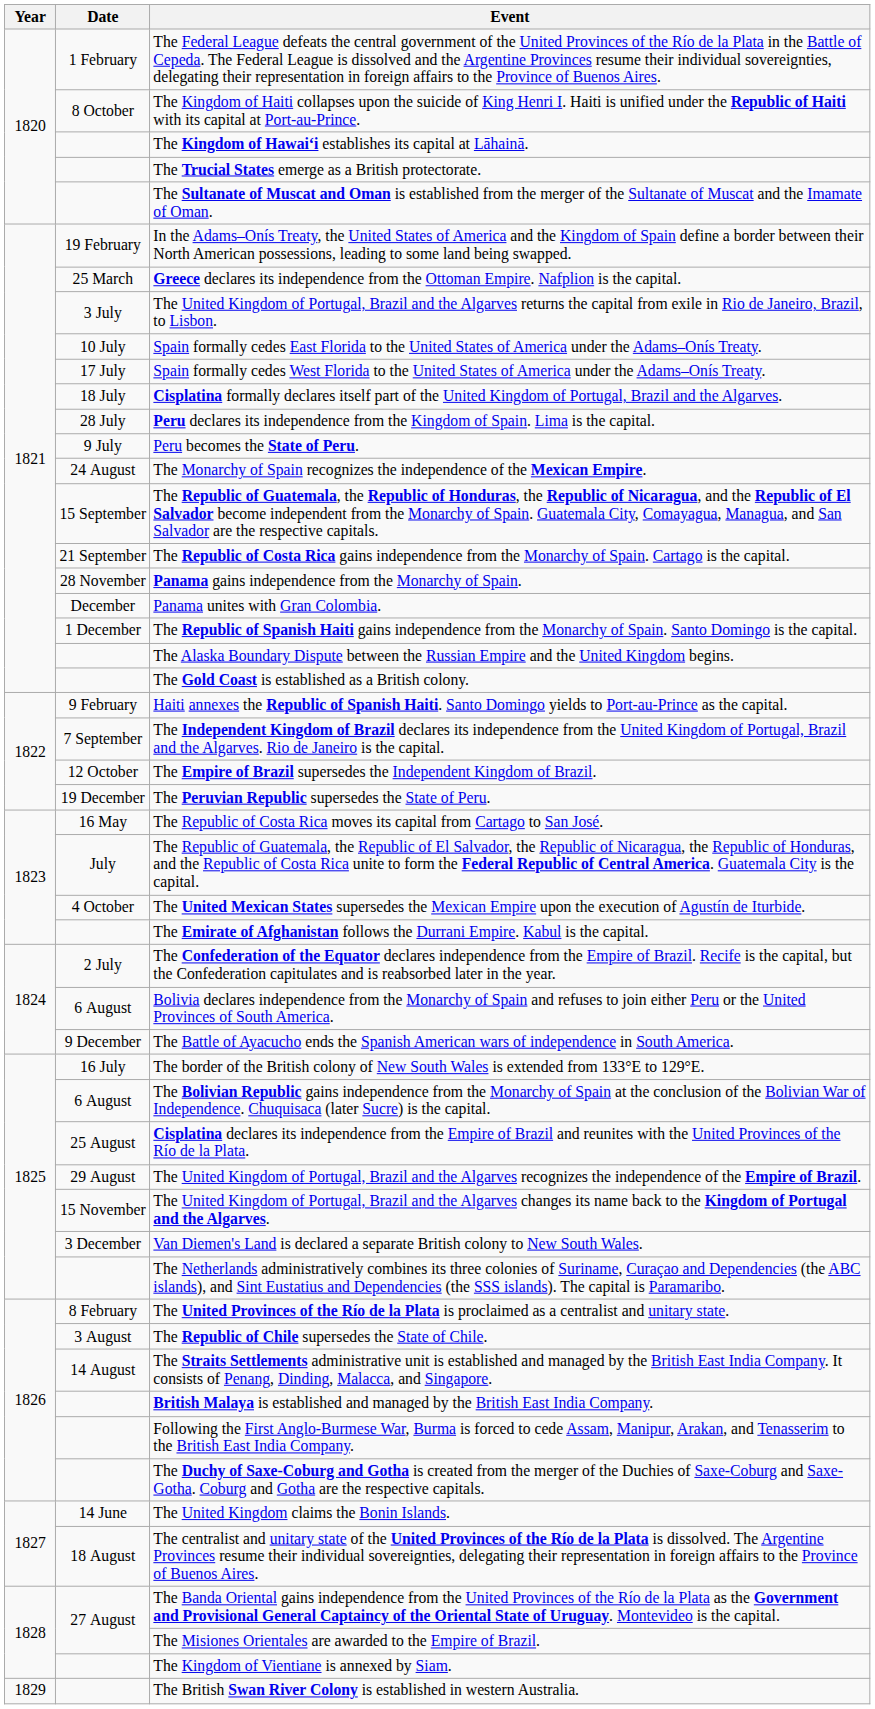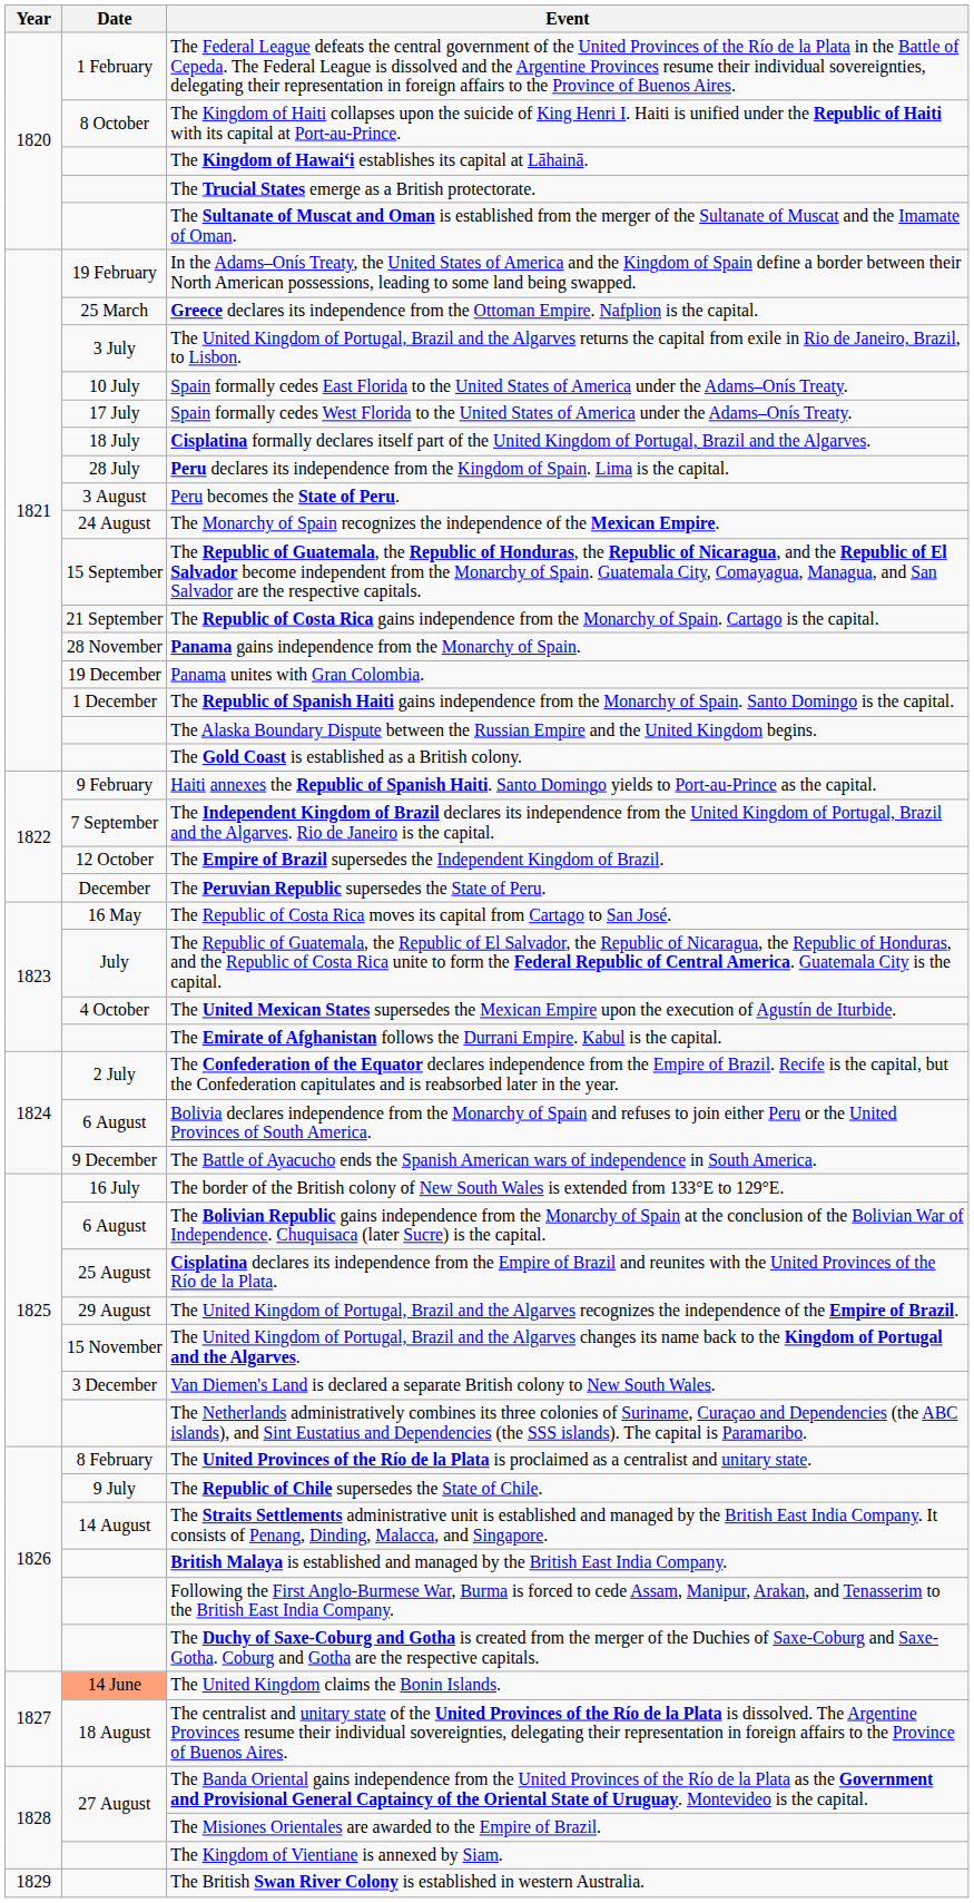 <table class=wikitable style="width:100%;">
 <tr>
 <th style="width:6%">Year</th>
 <th style="width:8%">Date</th>
 <th style="width:86%">Event</th>
 </tr>
 <tr>
 <td rowspan=5 align=center>1820</td>
 <td align=center>1 February</td>
 <td>The <a href='#'>Federal League</a> defeats the central government of the <a href='#'>United Provinces of the Río de la Plata</a> in the <a href='#'>Battle of Cepeda</a>. The Federal League is dissolved and the <a href='#'>Argentine Provinces</a> resume their individual sovereignties, delegating their representation in foreign affairs to the <a href='#'>Province of Buenos Aires</a>.</td>
 </tr>
 <tr>
 <td align=center>8 October</td>
 <td>The <a href='#'>Kingdom of Haiti</a> collapses upon the suicide of <a href='#'>King Henri I</a>. Haiti is unified under the <strong><a href='#'>Republic of Haiti</a></strong> with its capital at <a href='#'>Port-au-Prince</a>.</td>
 </tr>
 <tr>
 <td></td>
 <td>The <strong><a href='#'>Kingdom of Hawaiʻi</a></strong> establishes its capital at <a href='#'>Lāhainā</a>.</td>
 </tr>
 <tr>
 <td></td>
 <td>The <strong><a href='#'>Trucial States</a></strong> emerge as a British protectorate.</td>
 </tr>
 <tr>
 <td></td>
 <td>The <strong><a href='#'>Sultanate of Muscat and Oman</a></strong> is established from the merger of the <a href='#'>Sultanate of Muscat</a> and the <a href='#'>Imamate of Oman</a>.</td>
 </tr>
 <tr>
 <td rowspan=16 align=center>1821</td>
 <td align=center>19 February</td>
 <td>In the <a href='#'>Adams–Onís Treaty</a>, the <a href='#'>United States of America</a> and the <a href='#'>Kingdom of Spain</a> define a border between their North American possessions, leading to some land being swapped.</td>
 </tr>
 <tr>
 <td align=center>25 March</td>
 <td><strong><a href='#'>Greece</a></strong> declares its independence from the <a href='#'>Ottoman Empire</a>. <a href='#'>Nafplion</a> is the capital.</td>
 </tr>
 <tr>
 <td align=center>3 July</td>
 <td>The <a href='#'>United Kingdom of Portugal, Brazil and the Algarves</a> returns the capital from exile in <a href='#'>Rio de Janeiro, Brazil</a>, to <a href='#'>Lisbon</a>.</td>
 </tr>
 <tr>
 <td align=center>10 July</td>
 <td><a href='#'>Spain</a> formally cedes <a href='#'>East Florida</a> to the <a href='#'>United States of America</a> under the <a href='#'>Adams–Onís Treaty</a>.</td>
 </tr>
 <tr>
 <td align=center>17 July</td>
 <td><a href='#'>Spain</a> formally cedes <a href='#'>West Florida</a> to the <a href='#'>United States of America</a> under the <a href='#'>Adams–Onís Treaty</a>.</td>
 </tr>
 <tr>
 <td align=center>18 July</td>
 <td><strong><a href='#'>Cisplatina</a></strong> formally declares itself part of the <a href='#'>United Kingdom of Portugal, Brazil and the Algarves</a>.</td>
 </tr>
 <tr>
 <td align=center>28 July</td>
 <td><strong><a href='#'>Peru</a></strong> declares its independence from the <a href='#'>Kingdom of Spain</a>. <a href='#'>Lima</a> is the capital.</td>
 </tr>
 <tr>
-<td align=center>9 July</td>
+<td align=center>3 August</td>
 <td><a href='#'>Peru</a> becomes the <strong><a href='#'>State of Peru</a></strong>.</td>
 </tr>
 <tr>
 <td align=center>24 August</td>
 <td>The <a href='#'>Monarchy of Spain</a> recognizes the independence of the <strong><a href='#'>Mexican Empire</a></strong>.</td>
 </tr>
 <tr>
 <td align=center>15 September</td>
 <td>The <strong><a href='#'>Republic of Guatemala</a></strong>, the <strong><a href='#'>Republic of Honduras</a></strong>, the <strong><a href='#'>Republic of Nicaragua</a></strong>, and the <strong><a href='#'>Republic of El Salvador</a></strong> become independent from the <a href='#'>Monarchy of Spain</a>. <a href='#'>Guatemala City</a>, <a href='#'>Comayagua</a>, <a href='#'>Managua</a>, and <a href='#'>San Salvador</a> are the respective capitals.</td>
 </tr>
 <tr>
 <td align=center>21 September</td>
 <td>The <strong><a href='#'>Republic of Costa Rica</a></strong> gains independence from the <a href='#'>Monarchy of Spain</a>. <a href='#'>Cartago</a> is the capital.</td>
 </tr>
 <tr>
 <td align=center>28 November</td>
 <td><strong><a href='#'>Panama</a></strong> gains independence from the <a href='#'>Monarchy of Spain</a>.</td>
 </tr>
 <tr>
-<td align=center>December</td>
+<td align=center>19 December</td>
 <td><a href='#'>Panama</a> unites with <a href='#'>Gran Colombia</a>.</td>
 </tr>
 <tr>
 <td align=center>1 December</td>
 <td>The <strong><a href='#'>Republic of Spanish Haiti</a></strong> gains independence from the <a href='#'>Monarchy of Spain</a>. <a href='#'>Santo Domingo</a> is the capital.</td>
 </tr>
 <tr>
 <td></td>
 <td>The <a href='#'>Alaska Boundary Dispute</a> between the <a href='#'>Russian Empire</a> and the <a href='#'>United Kingdom</a> begins.</td>
 </tr>
 <tr>
 <td></td>
 <td>The <strong><a href='#'>Gold Coast</a></strong> is established as a British colony.</td>
 </tr>
 <tr>
 <td rowspan=4 align=center>1822</td>
 <td align=center>9 February</td>
 <td><a href='#'>Haiti</a> <a href='#'>annexes</a> the <strong><a href='#'>Republic of Spanish Haiti</a></strong>. <a href='#'>Santo Domingo</a> yields to <a href='#'>Port-au-Prince</a> as the capital.</td>
 </tr>
 <tr>
 <td align=center>7 September</td>
 <td>The <strong><a href='#'>Independent Kingdom of Brazil</a></strong> declares its independence from the <a href='#'>United Kingdom of Portugal, Brazil and the Algarves</a>. <a href='#'>Rio de Janeiro</a> is the capital.</td>
 </tr>
 <tr>
 <td align=center>12 October</td>
 <td>The <strong><a href='#'>Empire of Brazil</a></strong> supersedes the <a href='#'>Independent Kingdom of Brazil</a>.</td>
 </tr>
 <tr>
-<td align=center>19 December</td>
+<td align=center>December</td>
 <td>The <strong><a href='#'>Peruvian Republic</a></strong> supersedes the <a href='#'>State of Peru</a>.</td>
 </tr>
 <tr>
 <td rowspan=4 align=center>1823</td>
 <td align=center>16 May</td>
 <td>The <a href='#'>Republic of Costa Rica</a> moves its capital from <a href='#'>Cartago</a> to <a href='#'>San José</a>.</td>
 </tr>
 <tr>
 <td align=center>July</td>
 <td>The <a href='#'>Republic of Guatemala</a>, the <a href='#'>Republic of El Salvador</a>, the <a href='#'>Republic of Nicaragua</a>, the <a href='#'>Republic of Honduras</a>, and the <a href='#'>Republic of Costa Rica</a> unite to form the <strong><a href='#'>Federal Republic of Central America</a></strong>. <a href='#'>Guatemala City</a> is the capital.</td>
 </tr>
 <tr>
 <td align=center>4 October</td>
 <td>The <strong><a href='#'>United Mexican States</a></strong> supersedes the <a href='#'>Mexican Empire</a> upon the execution of <a href='#'>Agustín de Iturbide</a>.</td>
 </tr>
 <tr>
 <td></td>
 <td>The <strong><a href='#'>Emirate of Afghanistan</a></strong> follows the <a href='#'>Durrani Empire</a>. <a href='#'>Kabul</a> is the capital.</td>
 </tr>
 <tr>
 <td rowspan=3 align=center>1824</td>
 <td align=center>2 July</td>
 <td>The <strong><a href='#'>Confederation of the Equator</a></strong> declares independence from the <a href='#'>Empire of Brazil</a>. <a href='#'>Recife</a> is the capital, but the Confederation capitulates and is reabsorbed later in the year.</td>
 </tr>
 <tr>
 <td align=center>6 August</td>
 <td><a href='#'>Bolivia</a> declares independence from the <a href='#'>Monarchy of Spain</a> and refuses to join either <a href='#'>Peru</a> or the <a href='#'>United Provinces of South America</a>.</td>
 </tr>
 <tr>
 <td align=center>9 December</td>
 <td>The <a href='#'>Battle of Ayacucho</a> ends the <a href='#'>Spanish American wars of independence</a> in <a href='#'>South America</a>.</td>
 </tr>
 <tr>
 <td rowspan=7 align=center>1825</td>
 <td align=center>16 July</td>
 <td>The border of the British colony of <a href='#'>New South Wales</a> is extended from 133°E to 129°E.</td>
 </tr>
 <tr>
 <td align=center>6 August</td>
 <td>The <strong><a href='#'>Bolivian Republic</a></strong> gains independence from the <a href='#'>Monarchy of Spain</a> at the conclusion of the <a href='#'>Bolivian War of Independence</a>. <a href='#'>Chuquisaca</a> (later <a href='#'>Sucre</a>) is the capital.</td>
 </tr>
 <tr>
 <td align=center>25 August</td>
 <td><strong><a href='#'>Cisplatina</a></strong> declares its independence from the <a href='#'>Empire of Brazil</a> and reunites with the <a href='#'>United Provinces of the Río de la Plata</a>.</td>
 </tr>
 <tr>
 <td align=center>29 August</td>
 <td>The <a href='#'>United Kingdom of Portugal, Brazil and the Algarves</a> recognizes the independence of the <strong><a href='#'>Empire of Brazil</a></strong>.</td>
 </tr>
 <tr>
 <td align=center>15 November</td>
 <td>The <a href='#'>United Kingdom of Portugal, Brazil and the Algarves</a> changes its name back to the <strong><a href='#'>Kingdom of Portugal and the Algarves</a></strong>.</td>
 </tr>
 <tr>
 <td align=center>3 December</td>
 <td><a href='#'>Van Diemen's Land</a> is declared a separate British colony to <a href='#'>New South Wales</a>.</td>
 </tr>
 <tr>
 <td></td>
 <td>The <a href='#'>Netherlands</a> administratively combines its three colonies of <a href='#'>Suriname</a>, <a href='#'>Curaçao and Dependencies</a> (the <a href='#'>ABC islands</a>), and <a href='#'>Sint Eustatius and Dependencies</a> (the <a href='#'>SSS islands</a>). The capital is <a href='#'>Paramaribo</a>.</td>
 </tr>
 <tr>
 <td rowspan=6 align=center>1826</td>
 <td align=center>8 February</td>
 <td>The <strong><a href='#'>United Provinces of the Río de la Plata</a></strong> is proclaimed as a centralist and <a href='#'>unitary state</a>.</td>
 </tr>
 <tr>
-<td align=center>3 August</td>
+<td align=center>9 July</td>
 <td>The <strong><a href='#'>Republic of Chile</a></strong> supersedes the <a href='#'>State of Chile</a>.</td>
 </tr>
 <tr>
 <td align=center>14 August</td>
 <td>The <strong><a href='#'>Straits Settlements</a></strong> administrative unit is established and managed by the <a href='#'>British East India Company</a>. It consists of <a href='#'>Penang</a>, <a href='#'>Dinding</a>, <a href='#'>Malacca</a>, and <a href='#'>Singapore</a>.</td>
 </tr>
 <tr>
 <td></td>
 <td><strong><a href='#'>British Malaya</a></strong> is established and managed by the <a href='#'>British East India Company</a>.</td>
 </tr>
 <tr>
 <td></td>
 <td>Following the <a href='#'>First Anglo-Burmese War</a>, <a href='#'>Burma</a> is forced to cede <a href='#'>Assam</a>, <a href='#'>Manipur</a>, <a href='#'>Arakan</a>, and <a href='#'>Tenasserim</a> to the <a href='#'>British East India Company</a>.</td>
 </tr>
 <tr>
 <td></td>
 <td>The <strong><a href='#'>Duchy of Saxe-Coburg and Gotha</a></strong> is created from the merger of the Duchies of <a href='#'>Saxe-Coburg</a> and <a href='#'>Saxe-Gotha</a>. <a href='#'>Coburg</a> and <a href='#'>Gotha</a> are the respective capitals.</td>
 </tr>
 <tr>
 <td rowspan=2 align=center>1827</td>
-<td align=center>14 June</td>
+<td align=center style="background: lightsalmon;">14 June</td>
 <td>The <a href='#'>United Kingdom</a> claims the <a href='#'>Bonin Islands</a>.</td>
 </tr>
 <tr>
 <td align=center>18 August</td>
 <td>The centralist and <a href='#'>unitary state</a> of the <strong><a href='#'>United Provinces of the Río de la Plata</a></strong> is dissolved. The <a href='#'>Argentine Provinces</a> resume their individual sovereignties, delegating their representation in foreign affairs to the <a href='#'>Province of Buenos Aires</a>.</td>
 </tr>
 <tr>
 <td rowspan=3 align=center>1828</td>
 <td rowspan=2 align=center>27 August</td>
 <td>The <a href='#'>Banda Oriental</a> gains independence from the <a href='#'>United Provinces of the Río de la Plata</a> as the <strong><a href='#'>Government and Provisional General Captaincy of the Oriental State of Uruguay</a></strong>. <a href='#'>Montevideo</a> is the capital.</td>
 </tr>
 <tr>
 <td>The <a href='#'>Misiones Orientales</a> are awarded to the <a href='#'>Empire of Brazil</a>.</td>
 </tr>
 <tr>
 <td></td>
 <td>The <a href='#'>Kingdom of Vientiane</a> is annexed by <a href='#'>Siam</a>.</td>
 </tr>
 <tr>
 <td align=center>1829</td>
 <td></td>
 <td>The British <strong><a href='#'>Swan River Colony</a></strong> is established in western Australia.</td>
 </tr>
 </table>
